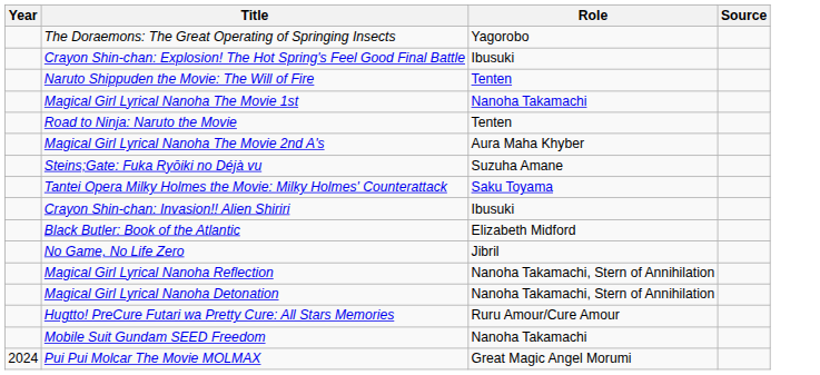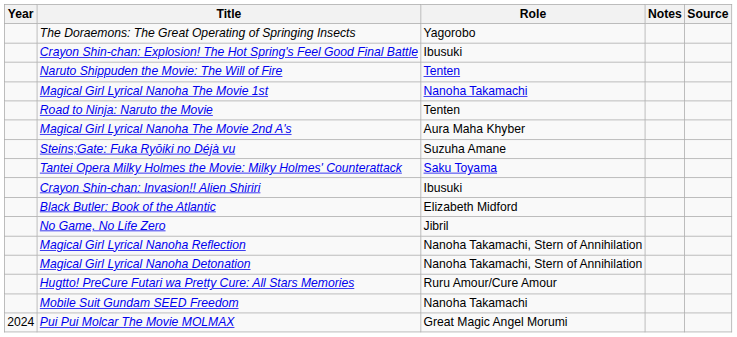 <table class="wikitable sortable plainrowheaders">
 <tr>
 <th>Year</th>
 <th>Title</th>
 <th>Role</th>
+<th class="unsortable">Notes</th>
 <th class="unsortable">Source</th>
 </tr>
 <tr>
 <td></td>
 <td><em>The Doraemons: The Great Operating of Springing Insects</em></td>
 <td>Yagorobo</td>
 <td></td>
+<td></td>
 </tr>
 <tr>
 <td></td>
 <td><em><a href='#'>Crayon Shin-chan: Explosion! The Hot Spring's Feel Good Final Battle</a></em></td>
 <td>Ibusuki</td>
+<td></td>
 <td></td>
 </tr>
 <tr>
 <td></td>
 <td><em><a href='#'>Naruto Shippuden the Movie: The Will of Fire</a></em></td>
 <td><a href='#'>Tenten</a></td>
 <td></td>
+<td></td>
 </tr>
 <tr>
 <td></td>
 <td><em><a href='#'>Magical Girl Lyrical Nanoha The Movie 1st</a></em></td>
 <td><a href='#'>Nanoha Takamachi</a></td>
+<td></td>
 <td></td>
 </tr>
 <tr>
 <td></td>
 <td><em><a href='#'>Road to Ninja: Naruto the Movie</a></em></td>
 <td>Tenten</td>
 <td></td>
+<td></td>
 </tr>
 <tr>
 <td></td>
 <td><em><a href='#'>Magical Girl Lyrical Nanoha The Movie 2nd A's</a></em></td>
 <td>Aura Maha Khyber</td>
+<td></td>
 <td></td>
 </tr>
 <tr>
 <td></td>
 <td><em><a href='#'>Steins;Gate: Fuka Ryōiki no Déjà vu</a></em></td>
 <td>Suzuha Amane</td>
 <td></td>
+<td></td>
 </tr>
 <tr>
 <td></td>
 <td><em><a href='#'>Tantei Opera Milky Holmes the Movie: Milky Holmes' Counterattack</a> </em></td>
 <td><a href='#'>Saku Toyama</a></td>
+<td></td>
 <td></td>
 </tr>
 <tr>
 <td></td>
 <td><em><a href='#'>Crayon Shin-chan: Invasion!! Alien Shiriri</a> </em></td>
 <td>Ibusuki</td>
 <td></td>
+<td></td>
 </tr>
 <tr>
 <td></td>
 <td><em><a href='#'>Black Butler: Book of the Atlantic</a></em></td>
 <td>Elizabeth Midford</td>
+<td></td>
 <td></td>
 </tr>
 <tr>
 <td></td>
 <td><em><a href='#'>No Game, No Life Zero</a></em></td>
 <td>Jibril</td>
 <td></td>
+<td></td>
 </tr>
 <tr>
 <td></td>
 <td><em><a href='#'>Magical Girl Lyrical Nanoha Reflection</a></em></td>
 <td>Nanoha Takamachi, Stern of Annihilation</td>
+<td></td>
 <td></td>
 </tr>
 <tr>
 <td></td>
 <td><em><a href='#'>Magical Girl Lyrical Nanoha Detonation</a></em></td>
 <td>Nanoha Takamachi, Stern of Annihilation</td>
 <td></td>
+<td></td>
 </tr>
 <tr>
 <td></td>
 <td><em><a href='#'>Hugtto! PreCure Futari wa Pretty Cure: All Stars Memories</a></em></td>
 <td>Ruru Amour/Cure Amour</td>
+<td></td>
 <td></td>
 </tr>
 <tr>
 <td></td>
 <td><em><a href='#'>Mobile Suit Gundam SEED Freedom</a></em></td>
 <td>Nanoha Takamachi</td>
 <td></td>
+<td></td>
 </tr>
 <tr>
 <td>2024</td>
 <td><em><a href='#'>Pui Pui Molcar The Movie MOLMAX</a></em></td>
 <td>Great Magic Angel Morumi</td>
 <td></td>
+<td></td>
 </tr>
 </table>
